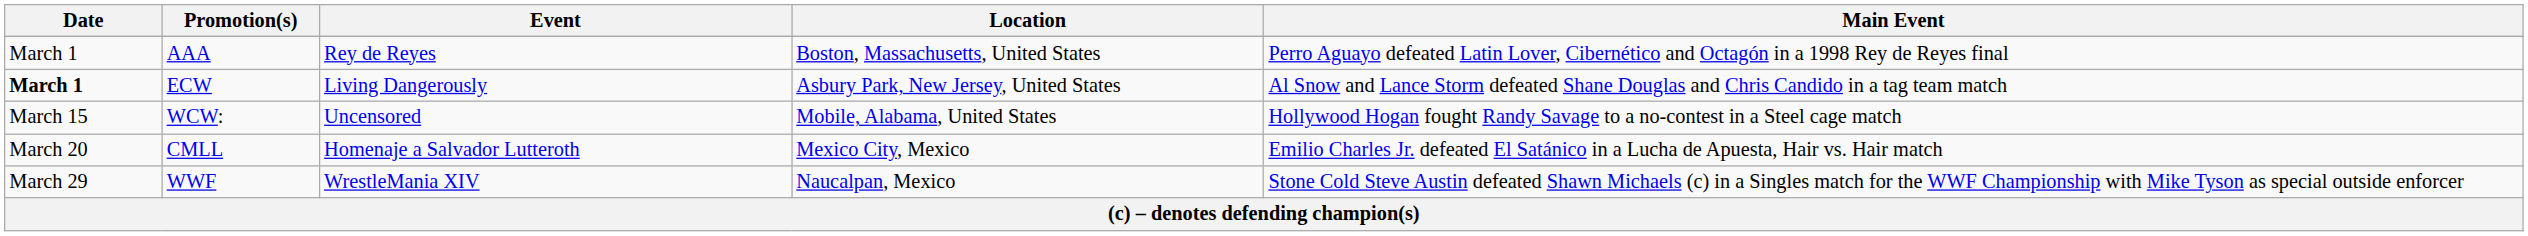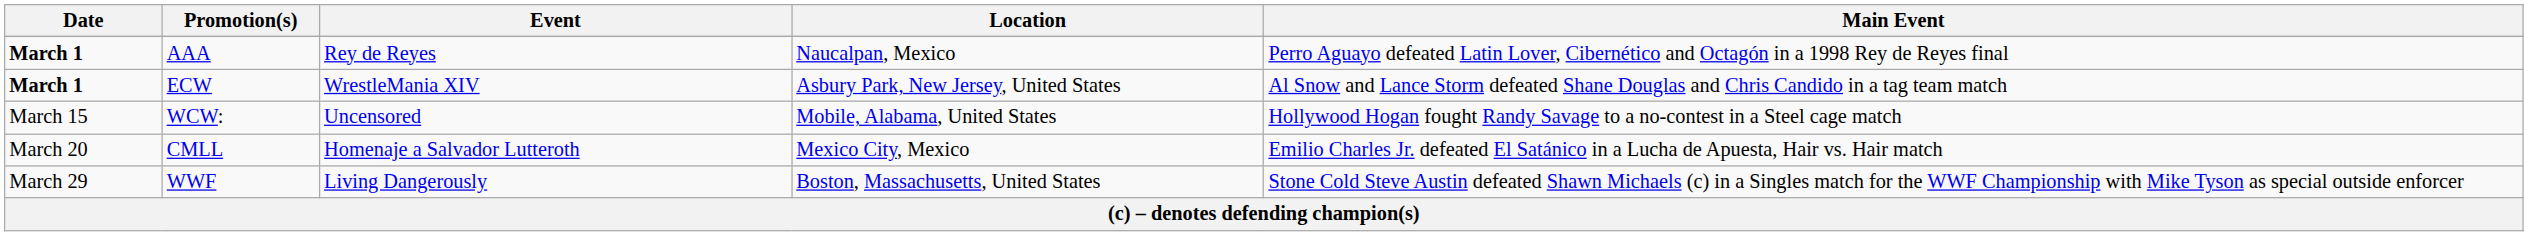 <table class="wikitable" style="width:100%;">
 <tr>
 <th width="5%">Date</th>
 <th width="5%">Promotion(s)</th>
 <th style="width:15%;">Event</th>
 <th style="width:15%;">Location</th>
 <th style="width:40%;">Main Event</th>
 </tr>
 <tr style="width:20%;" |Notes>
 </tr>
 <tr>
-<td>March 1</td>
+<td><strong>March 1</strong></td>
 <td><a href='#'>AAA</a></td>
 <td><a href='#'>Rey de Reyes</a></td>
-<td><a href='#'>Boston</a>, <a href='#'>Massachusetts</a>, United States</td>
+<td><a href='#'>Naucalpan</a>, Mexico</td>
 <td><a href='#'>Perro Aguayo</a> defeated <a href='#'>Latin Lover</a>, <a href='#'>Cibernético</a> and <a href='#'>Octagón</a> in a 1998 Rey de Reyes final</td>
 </tr>
 <tr>
 <td><strong>March 1</strong></td>
 <td><a href='#'>ECW</a></td>
-<td><a href='#'>Living Dangerously</a></td>
+<td><a href='#'>WrestleMania XIV</a></td>
 <td><a href='#'>Asbury Park, New Jersey</a>, United States</td>
 <td><a href='#'>Al Snow</a> and <a href='#'>Lance Storm</a> defeated <a href='#'>Shane Douglas</a> and <a href='#'>Chris Candido</a> in a tag team match</td>
 </tr>
 <tr>
 <td>March 15</td>
 <td><a href='#'>WCW</a>:<br></td>
 <td><a href='#'>Uncensored</a></td>
 <td><a href='#'>Mobile, Alabama</a>, United States</td>
 <td><a href='#'>Hollywood Hogan</a> fought <a href='#'>Randy Savage</a> to a no-contest in a Steel cage match</td>
 </tr>
 <tr>
 <td>March 20</td>
 <td><a href='#'>CMLL</a></td>
 <td><a href='#'>Homenaje a Salvador Lutteroth</a></td>
 <td><a href='#'>Mexico City</a>, Mexico</td>
 <td><a href='#'>Emilio Charles Jr.</a> defeated <a href='#'>El Satánico</a> in a Lucha de Apuesta, Hair vs. Hair match</td>
 </tr>
 <tr>
 <td>March 29</td>
 <td><a href='#'>WWF</a></td>
-<td><a href='#'>WrestleMania XIV</a></td>
-<td><a href='#'>Naucalpan</a>, Mexico</td>
+<td><a href='#'>Living Dangerously</a></td>
+<td><a href='#'>Boston</a>, <a href='#'>Massachusetts</a>, United States</td>
 <td><a href='#'>Stone Cold Steve Austin</a> defeated <a href='#'>Shawn Michaels</a> (c) in a Singles match for the <a href='#'>WWF Championship</a> with <a href='#'>Mike Tyson</a> as special outside enforcer</td>
 </tr>
 <tr>
 <th colspan="6">(c) – denotes defending champion(s)</th>
 </tr>
 </table>
